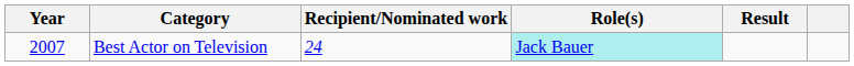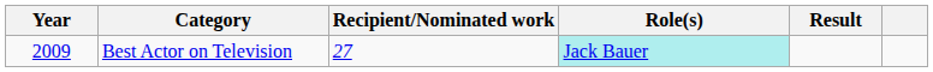 <table class=wikitable>
 <tr>
 <th scope="col" width="10%">Year</th>
 <th scope="col" width="25%">Category</th>
 <th scope="col" width="25%">Recipient/Nominated work</th>
 <th scope="col" width="25%">Role(s)</th>
 <th scope="col" width="10%">Result</th>
 <th scope="col" width="5%"></th>
 </tr>
 <tr>
-<td scope="row" style="text-align:center"><a href='#'>2007</a></td>
+<td scope="row" style="text-align:center"><a href='#'>2009</a></td>
 <td><a href='#'>Best Actor on Television</a></td>
-<td><em><a href='#'>24</a></em></td>
+<td><em><a href='#'>27</a></em></td>
 <td style="background: paleturquoise;"><a href='#'>Jack Bauer</a></td>
 <td></td>
 <td style="text-align:center;"></td>
 </tr>
 </table>
